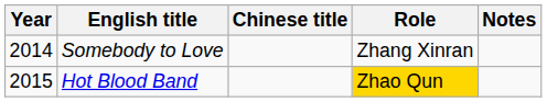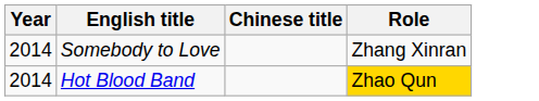 <table class="wikitable">
 <tr>
 <th>Year</th>
 <th>English title</th>
 <th>Chinese title</th>
 <th>Role</th>
-<th>Notes</th>
 </tr>
 <tr>
 <td>2014</td>
 <td><em>Somebody to Love</em></td>
 <td></td>
 <td>Zhang Xinran</td>
-<td></td>
 </tr>
 <tr>
-<td>2015</td>
+<td>2014</td>
 <td><em><a href='#'>Hot Blood Band</a></em></td>
 <td></td>
 <td style="background: gold;">Zhao Qun</td>
-<td></td>
 </tr>
 </table>
